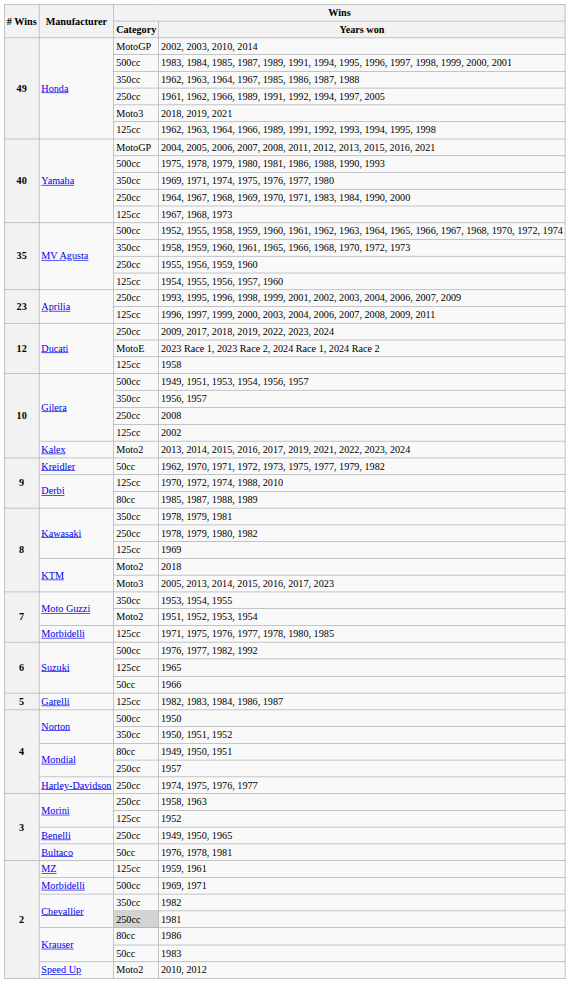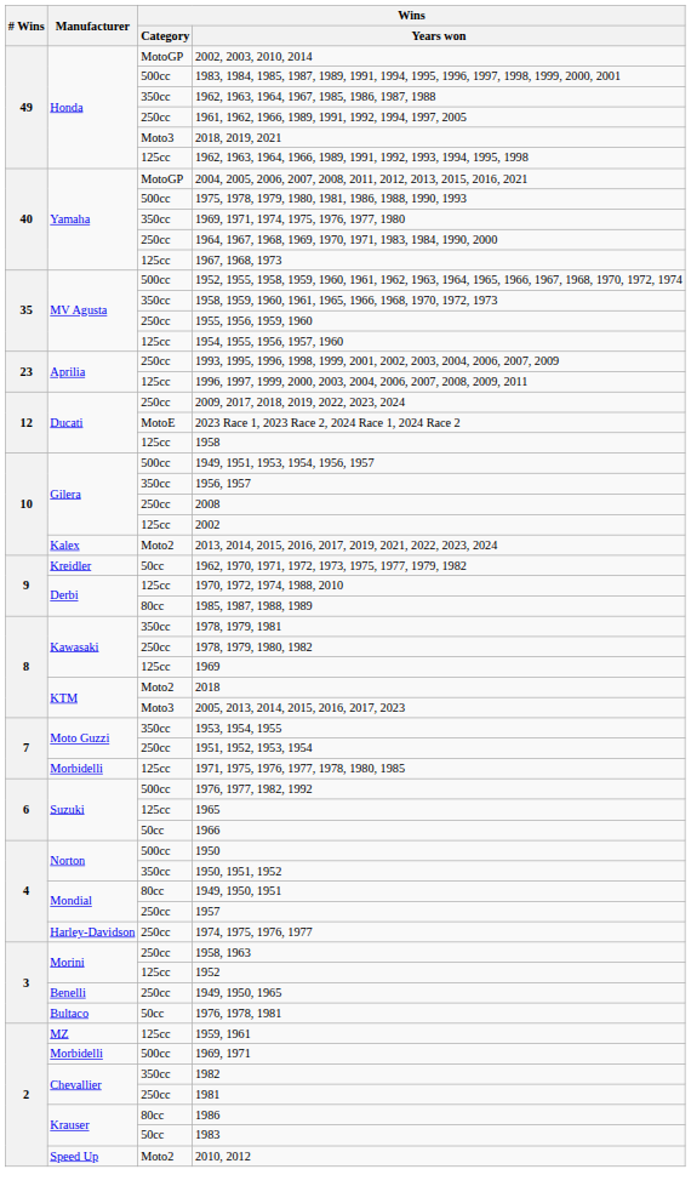 <table class="wikitable" style="font-size: 95%;">
 <tr>
 <th rowspan=2># Wins</th>
 <th rowspan=2>Manufacturer</th>
 <th colspan=2>Wins</th>
 </tr>
 <tr>
 <th>Category</th>
 <th>Years won</th>
 </tr>
 <tr>
 <th rowspan=6>49</th>
 <td rowspan=6> <a href='#'>Honda</a></td>
 <td>MotoGP</td>
 <td>2002, 2003, 2010, 2014</td>
 </tr>
 <tr>
 <td>500cc</td>
 <td>1983, 1984, 1985, 1987, 1989, 1991, 1994, 1995, 1996, 1997, 1998, 1999, 2000, 2001</td>
 </tr>
 <tr>
 <td>350cc</td>
 <td>1962, 1963, 1964, 1967, 1985, 1986, 1987, 1988</td>
 </tr>
 <tr>
 <td>250cc</td>
 <td>1961, 1962, 1966, 1989, 1991, 1992, 1994, 1997, 2005</td>
 </tr>
 <tr>
 <td>Moto3</td>
 <td>2018, 2019, 2021</td>
 </tr>
 <tr>
 <td>125cc</td>
 <td>1962, 1963, 1964, 1966, 1989, 1991, 1992, 1993, 1994, 1995, 1998</td>
 </tr>
 <tr>
 <th rowspan=5>40</th>
 <td rowspan=5> <a href='#'>Yamaha</a></td>
 <td>MotoGP</td>
 <td>2004, 2005, 2006, 2007, 2008, 2011, 2012, 2013, 2015, 2016, 2021</td>
 </tr>
 <tr>
 <td>500cc</td>
 <td>1975, 1978, 1979, 1980, 1981, 1986, 1988, 1990, 1993</td>
 </tr>
 <tr>
 <td>350cc</td>
 <td>1969, 1971, 1974, 1975, 1976, 1977, 1980</td>
 </tr>
 <tr>
 <td>250cc</td>
 <td>1964, 1967, 1968, 1969, 1970, 1971, 1983, 1984, 1990, 2000</td>
 </tr>
 <tr>
 <td>125cc</td>
 <td>1967, 1968, 1973</td>
 </tr>
 <tr>
 <th rowspan=4>35</th>
 <td rowspan=4> <a href='#'>MV Agusta</a></td>
 <td>500cc</td>
 <td>1952, 1955, 1958, 1959, 1960, 1961, 1962, 1963, 1964, 1965, 1966, 1967, 1968, 1970, 1972, 1974</td>
 </tr>
 <tr>
 <td>350cc</td>
 <td>1958, 1959, 1960, 1961, 1965, 1966, 1968, 1970, 1972, 1973</td>
 </tr>
 <tr>
 <td>250cc</td>
 <td>1955, 1956, 1959, 1960</td>
 </tr>
 <tr>
 <td>125cc</td>
 <td>1954, 1955, 1956, 1957, 1960</td>
 </tr>
 <tr>
 <th rowspan=2>23</th>
 <td rowspan=2> <a href='#'>Aprilia</a></td>
 <td>250cc</td>
 <td>1993, 1995, 1996, 1998, 1999, 2001, 2002, 2003, 2004, 2006, 2007, 2009</td>
 </tr>
 <tr>
 <td>125cc</td>
 <td>1996, 1997, 1999, 2000, 2003, 2004, 2006, 2007, 2008, 2009, 2011</td>
 </tr>
 <tr>
 <th rowspan=3>12</th>
 <td rowspan=3> <a href='#'>Ducati</a></td>
 <td>250cc</td>
 <td>2009, 2017, 2018, 2019, 2022, 2023, 2024</td>
 </tr>
 <tr>
 <td>MotoE</td>
 <td>2023 Race 1, 2023 Race 2, 2024 Race 1, 2024 Race 2</td>
 </tr>
 <tr>
 <td>125cc</td>
 <td>1958</td>
 </tr>
 <tr>
 <th rowspan=5>10</th>
 <td rowspan=4> <a href='#'>Gilera</a></td>
 <td>500cc</td>
 <td>1949, 1951, 1953, 1954, 1956, 1957</td>
 </tr>
 <tr>
 <td>350cc</td>
 <td>1956, 1957</td>
 </tr>
 <tr>
 <td>250cc</td>
 <td>2008</td>
 </tr>
 <tr>
 <td>125cc</td>
 <td>2002</td>
 </tr>
 <tr>
 <td> <a href='#'>Kalex</a></td>
 <td>Moto2</td>
 <td>2013, 2014, 2015, 2016, 2017, 2019, 2021, 2022, 2023, 2024</td>
 </tr>
 <tr>
 <th rowspan=3>9</th>
 <td> <a href='#'>Kreidler</a></td>
 <td>50cc</td>
 <td>1962, 1970, 1971, 1972, 1973, 1975, 1977, 1979, 1982</td>
 </tr>
 <tr>
 <td rowspan=2> <a href='#'>Derbi</a></td>
 <td>125cc</td>
 <td>1970, 1972, 1974, 1988, 2010</td>
 </tr>
 <tr>
 <td>80cc</td>
 <td>1985, 1987, 1988, 1989</td>
 </tr>
 <tr>
 <th rowspan=5>8</th>
 <td rowspan=3> <a href='#'>Kawasaki</a></td>
 <td>350cc</td>
 <td>1978, 1979, 1981</td>
 </tr>
 <tr>
 <td>250cc</td>
 <td>1978, 1979, 1980, 1982</td>
 </tr>
 <tr>
 <td>125cc</td>
 <td>1969</td>
 </tr>
 <tr>
 <td rowspan=2> <a href='#'>KTM</a></td>
 <td>Moto2</td>
 <td>2018</td>
 </tr>
 <tr>
 <td>Moto3</td>
 <td>2005, 2013, 2014, 2015, 2016, 2017, 2023</td>
 </tr>
 <tr>
 <th rowspan=3>7</th>
 <td rowspan=2> <a href='#'>Moto Guzzi</a></td>
 <td>350cc</td>
 <td>1953, 1954, 1955</td>
 </tr>
 <tr>
-<td>Moto2</td>
+<td>250cc</td>
 <td>1951, 1952, 1953, 1954</td>
 </tr>
 <tr>
 <td> <a href='#'>Morbidelli</a></td>
 <td>125cc</td>
 <td>1971, 1975, 1976, 1977, 1978, 1980, 1985</td>
 </tr>
 <tr>
 <th rowspan=3>6</th>
 <td rowspan=3> <a href='#'>Suzuki</a></td>
 <td>500cc</td>
 <td>1976, 1977, 1982, 1992</td>
 </tr>
 <tr>
 <td>125cc</td>
 <td>1965</td>
 </tr>
 <tr>
 <td>50cc</td>
 <td>1966</td>
-</tr>
-<tr>
-<th>5</th>
-<td> <a href='#'>Garelli</a></td>
-<td>125cc</td>
-<td>1982, 1983, 1984, 1986, 1987</td>
 </tr>
 <tr>
 <th rowspan=5>4</th>
 <td rowspan=2> <a href='#'>Norton</a></td>
 <td>500cc</td>
 <td>1950</td>
 </tr>
 <tr>
 <td>350cc</td>
 <td>1950, 1951, 1952</td>
 </tr>
 <tr>
 <td rowspan=2> <a href='#'>Mondial</a></td>
 <td>80cc</td>
 <td>1949, 1950, 1951</td>
 </tr>
 <tr>
 <td>250cc</td>
 <td>1957</td>
 </tr>
 <tr>
 <td> <a href='#'>Harley-Davidson</a></td>
 <td>250cc</td>
 <td>1974, 1975, 1976, 1977</td>
 </tr>
 <tr>
 <th rowspan=4>3</th>
 <td rowspan=2> <a href='#'>Morini</a></td>
 <td>250cc</td>
 <td>1958, 1963</td>
 </tr>
 <tr>
 <td>125cc</td>
 <td>1952</td>
 </tr>
 <tr>
 <td> <a href='#'>Benelli</a></td>
 <td>250cc</td>
 <td>1949, 1950, 1965</td>
 </tr>
 <tr>
 <td> <a href='#'>Bultaco</a></td>
 <td>50cc</td>
 <td>1976, 1978, 1981</td>
 </tr>
 <tr>
 <th rowspan=7>2</th>
 <td> <a href='#'>MZ</a></td>
 <td>125cc</td>
 <td>1959, 1961</td>
 </tr>
 <tr>
 <td> <a href='#'>Morbidelli</a></td>
 <td>500cc</td>
 <td>1969, 1971</td>
 </tr>
 <tr>
 <td rowspan=2> <a href='#'>Chevallier</a></td>
 <td>350cc</td>
 <td>1982</td>
 </tr>
 <tr>
-<td style="background: lightgrey;">250cc</td>
+<td>250cc</td>
 <td>1981</td>
 </tr>
 <tr>
 <td rowspan=2> <a href='#'>Krauser</a></td>
 <td>80cc</td>
 <td>1986</td>
 </tr>
 <tr>
 <td>50cc</td>
 <td>1983</td>
 </tr>
 <tr>
 <td> <a href='#'>Speed Up</a></td>
 <td>Moto2</td>
 <td>2010, 2012</td>
 </tr>
 </table>
